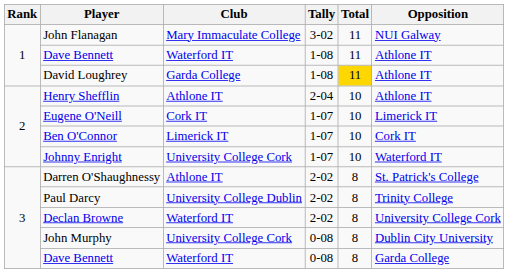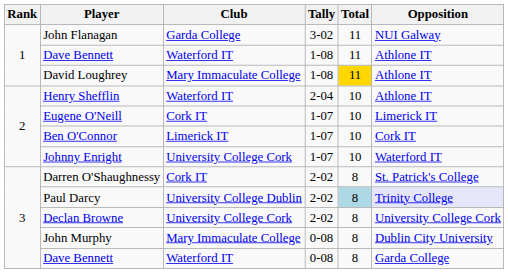 <table class="wikitable">
 <tr>
 <th>Rank</th>
 <th>Player</th>
 <th>Club</th>
 <th>Tally</th>
 <th>Total</th>
 <th>Opposition</th>
 </tr>
 <tr>
 <td rowspan="3" style="text-align:center;">1</td>
 <td>John Flanagan</td>
-<td><a href='#'>Mary Immaculate College</a></td>
+<td><a href='#'>Garda College</a></td>
 <td align=center>3-02</td>
 <td align=center>11</td>
 <td><a href='#'>NUI Galway</a></td>
 </tr>
 <tr>
 <td><a href='#'>Dave Bennett</a></td>
 <td><a href='#'>Waterford IT</a></td>
 <td align=center>1-08</td>
 <td align=center>11</td>
 <td><a href='#'>Athlone IT</a></td>
 </tr>
 <tr>
 <td>David Loughrey</td>
-<td><a href='#'>Garda College</a></td>
+<td><a href='#'>Mary Immaculate College</a></td>
 <td align=center>1-08</td>
 <td align=center style="background: gold;">11</td>
 <td><a href='#'>Athlone IT</a></td>
 </tr>
 <tr>
 <td rowspan="4" style="text-align:center;">2</td>
 <td><a href='#'>Henry Shefflin</a></td>
-<td><a href='#'>Athlone IT</a></td>
+<td><a href='#'>Waterford IT</a></td>
 <td align=center>2-04</td>
 <td align=center>10</td>
 <td><a href='#'>Athlone IT</a></td>
 </tr>
 <tr>
 <td><a href='#'>Eugene O'Neill</a></td>
 <td><a href='#'>Cork IT</a></td>
 <td align=center>1-07</td>
 <td align=center>10</td>
 <td><a href='#'>Limerick IT</a></td>
 </tr>
 <tr>
 <td><a href='#'>Ben O'Connor</a></td>
 <td><a href='#'>Limerick IT</a></td>
 <td align=center>1-07</td>
 <td align=center>10</td>
 <td><a href='#'>Cork IT</a></td>
 </tr>
 <tr>
 <td><a href='#'>Johnny Enright</a></td>
 <td><a href='#'>University College Cork</a></td>
 <td align=center>1-07</td>
 <td align=center>10</td>
 <td><a href='#'>Waterford IT</a></td>
 </tr>
 <tr>
 <td rowspan="5" style="text-align:center;">3</td>
 <td>Darren O'Shaughnessy</td>
-<td><a href='#'>Athlone IT</a></td>
+<td><a href='#'>Cork IT</a></td>
 <td align=center>2-02</td>
 <td align=center>8</td>
 <td><a href='#'>St. Patrick's College</a></td>
 </tr>
 <tr>
 <td>Paul Darcy</td>
 <td><a href='#'>University College Dublin</a></td>
 <td align=center>2-02</td>
-<td align=center>8</td>
-<td><a href='#'>Trinity College</a></td>
+<td align=center style="background: lightblue;">8</td>
+<td style="background: lavender;"><a href='#'>Trinity College</a></td>
 </tr>
 <tr>
 <td><a href='#'>Declan Browne</a></td>
-<td><a href='#'>Waterford IT</a></td>
+<td><a href='#'>University College Cork</a></td>
 <td align=center>2-02</td>
 <td align=center>8</td>
 <td><a href='#'>University College Cork</a></td>
 </tr>
 <tr>
 <td>John Murphy</td>
-<td><a href='#'>University College Cork</a></td>
+<td><a href='#'>Mary Immaculate College</a></td>
 <td align=center>0-08</td>
 <td align=center>8</td>
 <td><a href='#'>Dublin City University</a></td>
 </tr>
 <tr>
 <td><a href='#'>Dave Bennett</a></td>
 <td><a href='#'>Waterford IT</a></td>
 <td align=center>0-08</td>
 <td align=center>8</td>
 <td><a href='#'>Garda College</a></td>
 </tr>
 </table>
